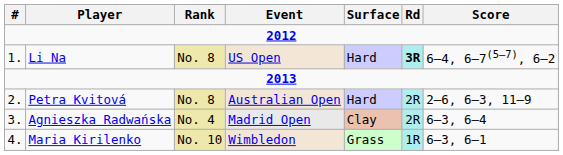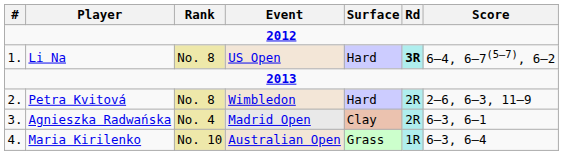 <table class="wikitable sortable">
 <tr>
 <th>#</th>
 <th>Player</th>
 <th>Rank</th>
 <th>Event</th>
 <th>Surface</th>
 <th>Rd</th>
 <th>Score</th>
 </tr>
 <tr>
 <td colspan="7" style="text-align:center"><strong><a href='#'>2012</a></strong></td>
 </tr>
 <tr>
 <td>1.</td>
 <td> <a href='#'>Li Na</a></td>
 <td bgcolor="EEE8AA">No. 8</td>
 <td bgcolor="f3e6d7"><a href='#'>US Open</a></td>
 <td bgcolor="CCCCFF">Hard</td>
 <td bgcolor="afeeee"><strong>3R</strong></td>
 <td>6–4, 6–7<sup>(5–7)</sup>, 6–2</td>
 </tr>
 <tr>
 <td colspan="7" style="text-align:center"><strong><a href='#'>2013</a></strong></td>
 </tr>
 <tr>
 <td>2.</td>
 <td> <a href='#'>Petra Kvitová</a></td>
 <td bgcolor="EEE8AA">No. 8</td>
-<td bgcolor="f3e6d7"><a href='#'>Australian Open</a></td>
+<td bgcolor="f3e6d7"><a href='#'>Wimbledon</a></td>
 <td bgcolor="CCCCFF">Hard</td>
 <td bgcolor="afeeee">2R</td>
 <td>2–6, 6–3, 11–9</td>
 </tr>
 <tr>
 <td>3.</td>
 <td> <a href='#'>Agnieszka Radwańska</a></td>
 <td bgcolor="EEE8AA">No. 4</td>
 <td bgcolor="e9e9e9"><a href='#'>Madrid Open</a></td>
 <td bgcolor="EBC2AF">Clay</td>
 <td bgcolor="afeeee">2R</td>
-<td>6–3, 6–4</td>
+<td>6–3, 6–1</td>
 </tr>
 <tr>
 <td>4.</td>
 <td> <a href='#'>Maria Kirilenko</a></td>
 <td bgcolor="EEE8AA">No. 10</td>
-<td bgcolor="f3e6d7"><a href='#'>Wimbledon</a></td>
+<td bgcolor="f3e6d7"><a href='#'>Australian Open</a></td>
 <td bgcolor="CCFFCC">Grass</td>
 <td bgcolor="afeeee">1R</td>
-<td>6–3, 6–1</td>
+<td>6–3, 6–4</td>
 </tr>
 </table>
